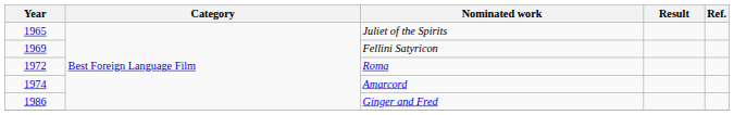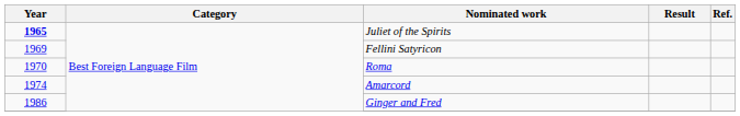 <table class=wikitable>
 <tr>
 <th scope="col" style="width:5em;">Year</th>
 <th scope="col" style="width:26em;">Category</th>
 <th scope="col" style="width:25em;">Nominated work</th>
 <th scope="col" style="width:5em;">Result</th>
 <th>Ref.</th>
 </tr>
 <tr>
-<td style="text-align:center;"><a href='#'>1965</a></td>
+<td style="text-align:center;"><strong><a href='#'>1965</a></strong></td>
 <td rowspan=6><a href='#'>Best Foreign Language Film</a></td>
 <td><em>Juliet of the Spirits</em></td>
 <td></td>
 <td></td>
 </tr>
 <tr>
 <td style="text-align:center;"><a href='#'>1969</a></td>
 <td><em>Fellini Satyricon</em></td>
 <td></td>
 <td></td>
 </tr>
 <tr>
-<td style="text-align:center;"><a href='#'>1972</a></td>
+<td style="text-align:center;"><a href='#'>1970</a></td>
 <td><em><a href='#'>Roma</a></em></td>
 <td></td>
 </tr>
 <tr>
 <td style="text-align:center;"><a href='#'>1974</a></td>
 <td><em><a href='#'>Amarcord</a></em></td>
 <td></td>
 <td></td>
 </tr>
 <tr>
 <td style="text-align:center;"><a href='#'>1986</a></td>
 <td><em><a href='#'>Ginger and Fred</a></em></td>
 <td></td>
 <td></td>
 </tr>
 <tr>
 </tr>
 </table>
